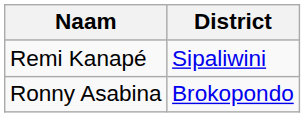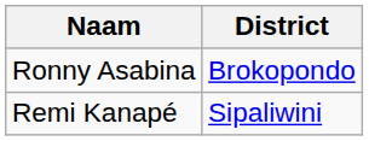 <table class="wikitable sortable">
 <tr>
 <th>Naam</th>
 <th>District</th>
 </tr>
 <tr>
+<td>Ronny Asabina</td>
+<td><a href='#'>Brokopondo</a></td>
+</tr>
+<tr>
 <td>Remi Kanapé</td>
 <td><a href='#'>Sipaliwini</a></td>
 </tr>
-<tr>
-<td>Ronny Asabina</td>
-<td><a href='#'>Brokopondo</a></td>
-</tr>
 </table>
